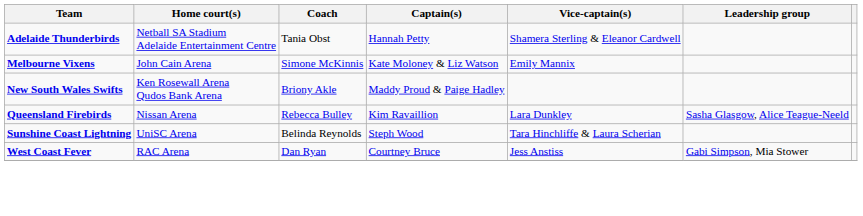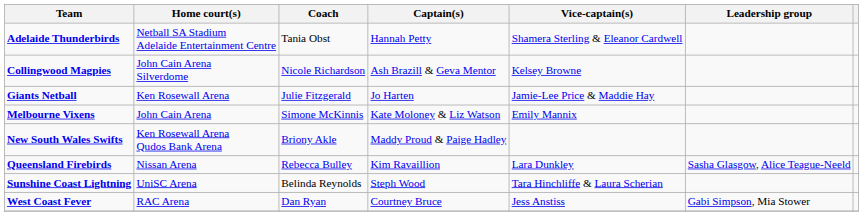 <table class="wikitable" style="font-size:90%;">
 <tr>
 <th>Team</th>
 <th>Home court(s)</th>
 <th>Coach</th>
 <th>Captain(s)</th>
 <th>Vice-captain(s)</th>
 <th>Leadership group</th>
 <th></th>
 </tr>
 <tr>
 <td> <strong><a href='#'>Adelaide Thunderbirds</a></strong></td>
 <td><a href='#'>Netball SA Stadium</a><br><a href='#'>Adelaide Entertainment Centre</a></td>
 <td>Tania Obst</td>
 <td><a href='#'>Hannah Petty</a></td>
 <td><a href='#'>Shamera Sterling</a> & <a href='#'>Eleanor Cardwell</a></td>
+<td></td>
+<td></td>
+</tr>
+<tr>
+<td> <strong><a href='#'>Collingwood Magpies</a></strong></td>
+<td><a href='#'>John Cain Arena</a><br><a href='#'>Silverdome</a></td>
+<td><a href='#'>Nicole Richardson</a></td>
+<td><a href='#'>Ash Brazill</a> & <a href='#'>Geva Mentor</a></td>
+<td><a href='#'>Kelsey Browne</a></td>
+<td></td>
+<td></td>
+</tr>
+<tr>
+<td> <strong><a href='#'>Giants Netball</a></strong></td>
+<td><a href='#'>Ken Rosewall Arena</a></td>
+<td><a href='#'>Julie Fitzgerald</a></td>
+<td><a href='#'>Jo Harten</a></td>
+<td><a href='#'>Jamie-Lee Price</a> & <a href='#'>Maddie Hay</a></td>
 <td></td>
 <td></td>
 </tr>
 <tr>
 <td> <strong><a href='#'>Melbourne Vixens</a></strong></td>
 <td><a href='#'>John Cain Arena</a></td>
 <td><a href='#'>Simone McKinnis</a></td>
 <td><a href='#'>Kate Moloney</a> & <a href='#'>Liz Watson</a></td>
 <td><a href='#'>Emily Mannix</a></td>
 <td></td>
 <td></td>
 </tr>
 <tr>
 <td> <strong><a href='#'>New South Wales Swifts</a></strong></td>
 <td><a href='#'>Ken Rosewall Arena</a><br><a href='#'>Qudos Bank Arena</a></td>
 <td><a href='#'>Briony Akle</a></td>
 <td><a href='#'>Maddy Proud</a> & <a href='#'>Paige Hadley</a></td>
 <td></td>
 <td></td>
 <td></td>
 </tr>
 <tr>
 <td> <strong><a href='#'>Queensland Firebirds</a></strong></td>
 <td><a href='#'>Nissan Arena</a></td>
 <td><a href='#'>Rebecca Bulley</a></td>
 <td><a href='#'>Kim Ravaillion</a></td>
 <td><a href='#'>Lara Dunkley</a></td>
 <td><a href='#'>Sasha Glasgow</a>, <a href='#'>Alice Teague-Neeld</a></td>
 <td></td>
 </tr>
 <tr>
 <td> <strong><a href='#'>Sunshine Coast Lightning</a></strong></td>
 <td><a href='#'>UniSC Arena</a></td>
 <td>Belinda Reynolds</td>
 <td><a href='#'>Steph Wood</a></td>
 <td><a href='#'>Tara Hinchliffe</a> & <a href='#'>Laura Scherian</a></td>
 <td></td>
 <td></td>
 </tr>
 <tr>
 <td> <strong><a href='#'>West Coast Fever</a></strong></td>
 <td><a href='#'>RAC Arena</a></td>
 <td><a href='#'>Dan Ryan</a></td>
 <td><a href='#'>Courtney Bruce</a></td>
 <td><a href='#'>Jess Anstiss</a></td>
 <td><a href='#'>Gabi Simpson</a>, Mia Stower</td>
 <td></td>
 </tr>
 <tr>
 </tr>
 </table>
